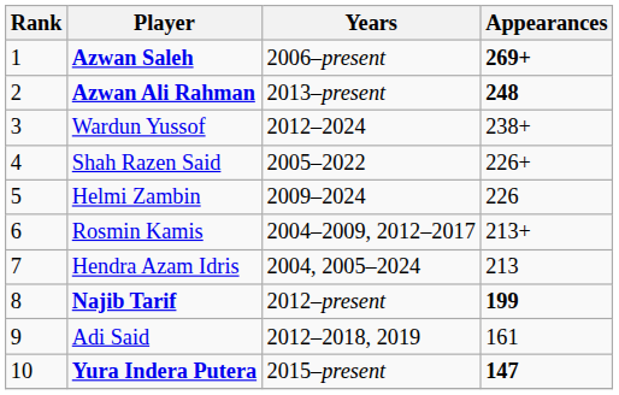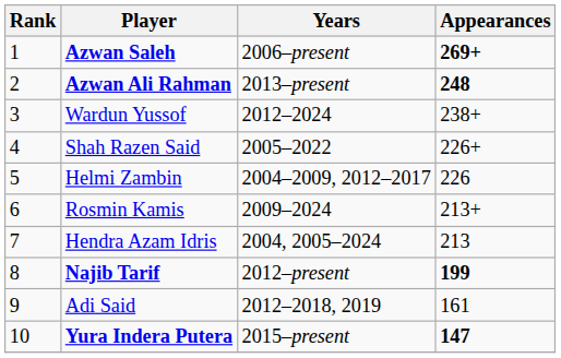 <table class="wikitable">
 <tr>
 <th>Rank</th>
 <th>Player</th>
 <th>Years</th>
 <th>Appearances</th>
 </tr>
 <tr>
 <td>1</td>
 <td> <strong><a href='#'>Azwan Saleh</a></strong></td>
 <td>2006–<em>present</em></td>
 <td><strong>269+</strong></td>
 </tr>
 <tr>
 <td>2</td>
 <td> <strong><a href='#'>Azwan Ali Rahman</a></strong></td>
 <td>2013–<em>present</em></td>
 <td><strong>248</strong></td>
 </tr>
 <tr>
 <td>3</td>
 <td> <a href='#'>Wardun Yussof</a></td>
 <td>2012–2024</td>
 <td>238+</td>
 </tr>
 <tr>
 <td>4</td>
 <td> <a href='#'>Shah Razen Said</a></td>
 <td>2005–2022</td>
 <td>226+</td>
 </tr>
 <tr>
 <td>5</td>
 <td> <a href='#'>Helmi Zambin</a></td>
-<td>2009–2024</td>
+<td>2004–2009, 2012–2017</td>
 <td>226</td>
 </tr>
 <tr>
 <td>6</td>
 <td> <a href='#'>Rosmin Kamis</a></td>
-<td>2004–2009, 2012–2017</td>
+<td>2009–2024</td>
 <td>213+</td>
 </tr>
 <tr>
 <td>7</td>
 <td> <a href='#'>Hendra Azam Idris</a></td>
 <td>2004, 2005–2024</td>
 <td>213</td>
 </tr>
 <tr>
 <td>8</td>
 <td> <strong><a href='#'>Najib Tarif</a></strong></td>
 <td>2012–<em>present</em></td>
 <td><strong>199</strong></td>
 </tr>
 <tr>
 <td>9</td>
 <td> <a href='#'>Adi Said</a></td>
 <td>2012–2018, 2019</td>
 <td>161</td>
 </tr>
 <tr>
 <td>10</td>
 <td> <strong><a href='#'>Yura Indera Putera</a></strong></td>
 <td>2015–<em>present</em></td>
 <td><strong>147</strong></td>
 </tr>
 <tr>
 </tr>
 </table>
